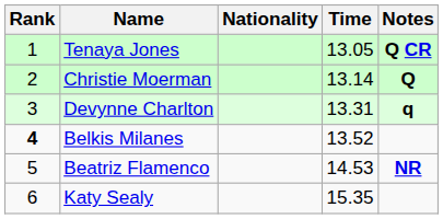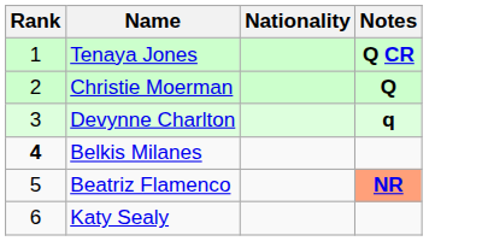 <table class="wikitable sortable" style="text-align:center">
 <tr>
 <th>Rank</th>
 <th>Name</th>
 <th>Nationality</th>
-<th>Time</th>
 <th>Notes</th>
 </tr>
 <tr bgcolor=ccffcc>
 <td align=center>1</td>
 <td align=left><a href='#'>Tenaya Jones</a></td>
 <td align=left></td>
-<td>13.05</td>
 <td><strong>Q</strong> <strong><a href='#'>CR</a></strong></td>
 </tr>
 <tr bgcolor=ccffcc>
 <td align=center>2</td>
 <td align=left><a href='#'>Christie Moerman</a></td>
 <td align=left></td>
-<td>13.14</td>
 <td><strong>Q</strong></td>
 </tr>
 <tr bgcolor=ddffdd>
 <td align=center>3</td>
 <td align=left><a href='#'>Devynne Charlton</a></td>
 <td align=left></td>
-<td>13.31</td>
 <td><strong>q</strong></td>
 </tr>
 <tr>
 <td align=center><strong>4</strong></td>
 <td align=left><a href='#'>Belkis Milanes</a></td>
 <td align=left></td>
-<td>13.52</td>
 <td></td>
 </tr>
 <tr>
 <td align=center>5</td>
 <td align=left><a href='#'>Beatriz Flamenco</a></td>
 <td align=left></td>
-<td>14.53</td>
-<td><strong><a href='#'>NR</a></strong></td>
+<td style="background: lightsalmon;"><strong><a href='#'>NR</a></strong></td>
 </tr>
 <tr>
 <td align=center>6</td>
 <td align=left><a href='#'>Katy Sealy</a></td>
 <td align=left></td>
-<td>15.35</td>
 <td></td>
 </tr>
 </table>
